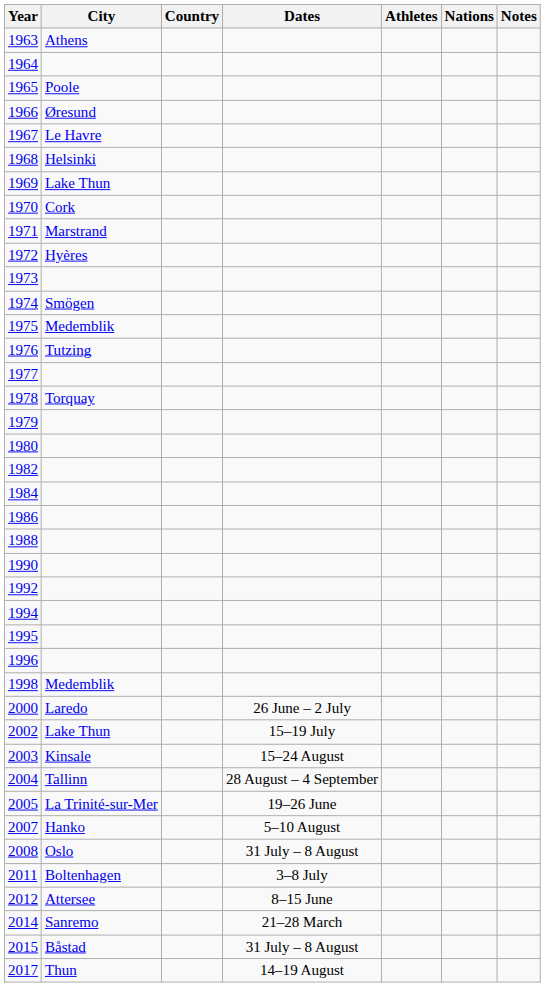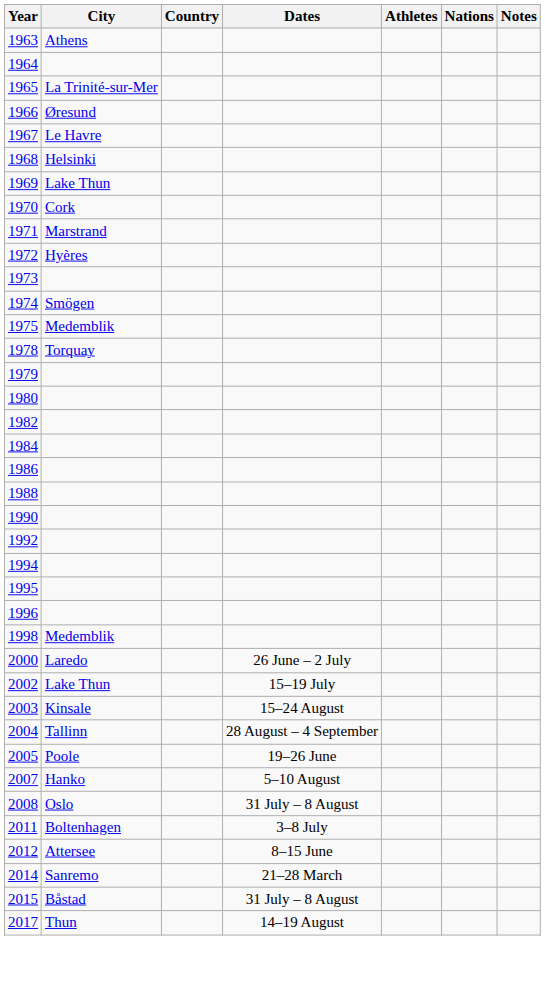 <table class="wikitable">
 <tr>
 <th>Year</th>
 <th>City</th>
 <th>Country</th>
 <th>Dates</th>
 <th>Athletes</th>
 <th>Nations</th>
 <th>Notes</th>
 </tr>
 <tr>
 <td><a href='#'>1963</a></td>
 <td><a href='#'>Athens</a></td>
 <td></td>
 <td align=center></td>
 <td align=center></td>
 <td align=center></td>
 <td></td>
 </tr>
 <tr>
 <td><a href='#'>1964</a></td>
 <td></td>
 <td></td>
 <td align=center></td>
 <td align=center></td>
 <td align=center></td>
 <td></td>
 </tr>
 <tr>
 <td><a href='#'>1965</a></td>
-<td><a href='#'>Poole</a></td>
+<td><a href='#'>La Trinité-sur-Mer</a></td>
 <td></td>
 <td align=center></td>
 <td align=center></td>
 <td align=center></td>
 <td></td>
 </tr>
 <tr>
 <td><a href='#'>1966</a></td>
 <td><a href='#'>Øresund</a></td>
 <td></td>
 <td align=center></td>
 <td align=center></td>
 <td align=center></td>
 <td></td>
 </tr>
 <tr>
 <td><a href='#'>1967</a></td>
 <td><a href='#'>Le Havre</a></td>
 <td></td>
 <td align=center></td>
 <td align=center></td>
 <td align=center></td>
 <td></td>
 </tr>
 <tr>
 <td><a href='#'>1968</a></td>
 <td><a href='#'>Helsinki</a></td>
 <td></td>
 <td align=center></td>
 <td align=center></td>
 <td align=center></td>
 <td></td>
 </tr>
 <tr>
 <td><a href='#'>1969</a></td>
 <td><a href='#'>Lake Thun</a></td>
 <td></td>
 <td align=center></td>
 <td align=center></td>
 <td align=center></td>
 <td></td>
 </tr>
 <tr>
 <td><a href='#'>1970</a></td>
 <td><a href='#'>Cork</a></td>
 <td></td>
 <td align=center></td>
 <td align=center></td>
 <td align=center></td>
 <td></td>
 </tr>
 <tr>
 <td><a href='#'>1971</a></td>
 <td><a href='#'>Marstrand</a></td>
 <td></td>
 <td align=center></td>
 <td align=center></td>
 <td align=center></td>
 <td></td>
 </tr>
 <tr>
 <td><a href='#'>1972</a></td>
 <td><a href='#'>Hyères</a></td>
 <td></td>
 <td align=center></td>
 <td align=center></td>
 <td align=center></td>
 <td></td>
 </tr>
 <tr>
 <td><a href='#'>1973</a></td>
 <td></td>
 <td></td>
 <td align=center></td>
 <td align=center></td>
 <td align=center></td>
 <td></td>
 </tr>
 <tr>
 <td><a href='#'>1974</a></td>
 <td><a href='#'>Smögen</a></td>
 <td></td>
 <td align=center></td>
 <td align=center></td>
 <td align=center></td>
 <td></td>
 </tr>
 <tr>
 <td><a href='#'>1975</a></td>
 <td><a href='#'>Medemblik</a></td>
-<td></td>
-<td align=center></td>
-<td align=center></td>
-<td align=center></td>
-<td></td>
-</tr>
-<tr>
-<td><a href='#'>1976</a></td>
-<td><a href='#'>Tutzing</a></td>
-<td></td>
-<td align=center></td>
-<td align=center></td>
-<td align=center></td>
-<td></td>
-</tr>
-<tr>
-<td><a href='#'>1977</a></td>
-<td></td>
 <td></td>
 <td align=center></td>
 <td align=center></td>
 <td align=center></td>
 <td></td>
 </tr>
 <tr>
 <td><a href='#'>1978</a></td>
 <td><a href='#'>Torquay</a></td>
 <td></td>
 <td align=center></td>
 <td align=center></td>
 <td align=center></td>
 <td></td>
 </tr>
 <tr>
 <td><a href='#'>1979</a></td>
 <td></td>
 <td></td>
 <td align=center></td>
 <td align=center></td>
 <td align=center></td>
 <td></td>
 </tr>
 <tr>
 <td><a href='#'>1980</a></td>
 <td></td>
 <td></td>
 <td align=center></td>
 <td align=center></td>
 <td align=center></td>
 <td></td>
 </tr>
 <tr>
 <td><a href='#'>1982</a></td>
 <td></td>
 <td></td>
 <td align=center></td>
 <td align=center></td>
 <td align=center></td>
 <td></td>
 </tr>
 <tr>
 <td><a href='#'>1984</a></td>
 <td></td>
 <td></td>
 <td align=center></td>
 <td align=center></td>
 <td align=center></td>
 <td></td>
 </tr>
 <tr>
 <td><a href='#'>1986</a></td>
 <td></td>
 <td></td>
 <td align=center></td>
 <td align=center></td>
 <td align=center></td>
 <td></td>
 </tr>
 <tr>
 <td><a href='#'>1988</a></td>
 <td></td>
 <td></td>
 <td align=center></td>
 <td align=center></td>
 <td align=center></td>
 <td></td>
 </tr>
 <tr>
 <td><a href='#'>1990</a></td>
 <td></td>
 <td></td>
 <td align=center></td>
 <td align=center></td>
 <td align=center></td>
 <td></td>
 </tr>
 <tr>
 <td><a href='#'>1992</a></td>
 <td></td>
 <td></td>
 <td align=center></td>
 <td align=center></td>
 <td align=center></td>
 <td></td>
 </tr>
 <tr>
 <td><a href='#'>1994</a></td>
 <td></td>
 <td></td>
 <td align=center></td>
 <td align=center></td>
 <td align=center></td>
 <td></td>
 </tr>
 <tr>
 <td><a href='#'>1995</a></td>
 <td></td>
 <td></td>
 <td align=center></td>
 <td align=center></td>
 <td align=center></td>
 <td></td>
 </tr>
 <tr>
 <td><a href='#'>1996</a></td>
 <td></td>
 <td></td>
 <td align=center></td>
 <td align=center></td>
 <td align=center></td>
 <td></td>
 </tr>
 <tr>
 <td><a href='#'>1998</a></td>
 <td><a href='#'>Medemblik</a></td>
 <td></td>
 <td align=center></td>
 <td align=center></td>
 <td align=center></td>
 <td></td>
 </tr>
 <tr>
 <td><a href='#'>2000</a></td>
 <td><a href='#'>Laredo</a></td>
 <td></td>
 <td align=center>26 June – 2 July</td>
 <td align=center></td>
 <td align=center></td>
 <td></td>
 </tr>
 <tr>
 <td><a href='#'>2002</a></td>
 <td><a href='#'>Lake Thun</a></td>
 <td></td>
 <td align=center>15–19 July</td>
 <td align=center></td>
 <td align=center></td>
 <td></td>
 </tr>
 <tr>
 <td><a href='#'>2003</a></td>
 <td><a href='#'>Kinsale</a></td>
 <td></td>
 <td align=center>15–24 August</td>
 <td align=center></td>
 <td align=center></td>
 <td></td>
 </tr>
 <tr>
 <td><a href='#'>2004</a></td>
 <td><a href='#'>Tallinn</a></td>
 <td></td>
 <td align=center>28 August – 4 September</td>
 <td align=center></td>
 <td align=center></td>
 <td></td>
 </tr>
 <tr>
 <td><a href='#'>2005</a></td>
-<td><a href='#'>La Trinité-sur-Mer</a></td>
+<td><a href='#'>Poole</a></td>
 <td></td>
 <td align=center>19–26 June</td>
 <td align=center></td>
 <td align=center></td>
 <td></td>
 </tr>
 <tr>
 <td><a href='#'>2007</a></td>
 <td><a href='#'>Hanko</a></td>
 <td></td>
 <td align=center>5–10 August</td>
 <td align=center></td>
 <td align=center></td>
 <td></td>
 </tr>
 <tr>
 <td><a href='#'>2008</a></td>
 <td><a href='#'>Oslo</a></td>
 <td></td>
 <td align=center>31 July – 8 August</td>
 <td align=center></td>
 <td align=center></td>
 <td></td>
 </tr>
 <tr>
 <td><a href='#'>2011</a></td>
 <td><a href='#'>Boltenhagen</a></td>
 <td></td>
 <td align=center>3–8 July</td>
 <td align=center></td>
 <td align=center></td>
 <td></td>
 </tr>
 <tr>
 <td><a href='#'>2012</a></td>
 <td><a href='#'>Attersee</a></td>
 <td></td>
 <td align=center>8–15 June</td>
 <td align=center></td>
 <td align=center></td>
 <td></td>
 </tr>
 <tr>
 <td><a href='#'>2014</a></td>
 <td><a href='#'>Sanremo</a></td>
 <td></td>
 <td align=center>21–28 March</td>
 <td align=center></td>
 <td align=center></td>
 <td></td>
 </tr>
 <tr>
 <td><a href='#'>2015</a></td>
 <td><a href='#'>Båstad</a></td>
 <td></td>
 <td align=center>31 July – 8 August</td>
 <td align=center></td>
 <td align=center></td>
 <td></td>
 </tr>
 <tr>
 <td><a href='#'>2017</a></td>
 <td><a href='#'>Thun</a></td>
 <td></td>
 <td align=center>14–19 August</td>
 <td align=center></td>
 <td align=center></td>
 <td></td>
 </tr>
 </table>
